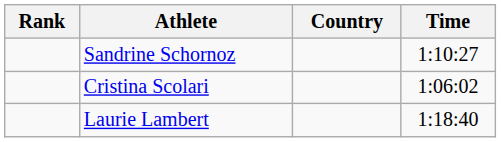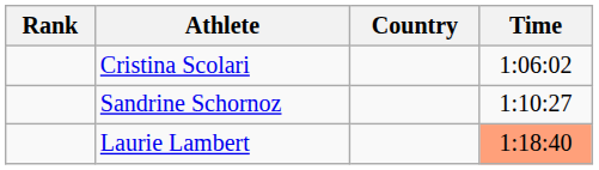 <table class="wikitable" width=40% style="font-size:90%; text-align:center;">
 <tr>
 <th>Rank</th>
 <th>Athlete</th>
 <th>Country</th>
 <th>Time</th>
 </tr>
 <tr>
 <td></td>
+<td align=left><a href='#'>Cristina Scolari</a></td>
+<td align=left></td>
+<td>1:06:02</td>
+</tr>
+<tr>
+<td></td>
 <td align=left><a href='#'>Sandrine Schornoz</a></td>
 <td align=left></td>
 <td>1:10:27</td>
 </tr>
 <tr>
 <td></td>
-<td align=left><a href='#'>Cristina Scolari</a></td>
-<td align=left></td>
-<td>1:06:02</td>
-</tr>
-<tr>
-<td></td>
 <td align=left><a href='#'>Laurie Lambert</a></td>
 <td align=left></td>
-<td>1:18:40</td>
+<td style="background: lightsalmon;">1:18:40</td>
 </tr>
 </table>
